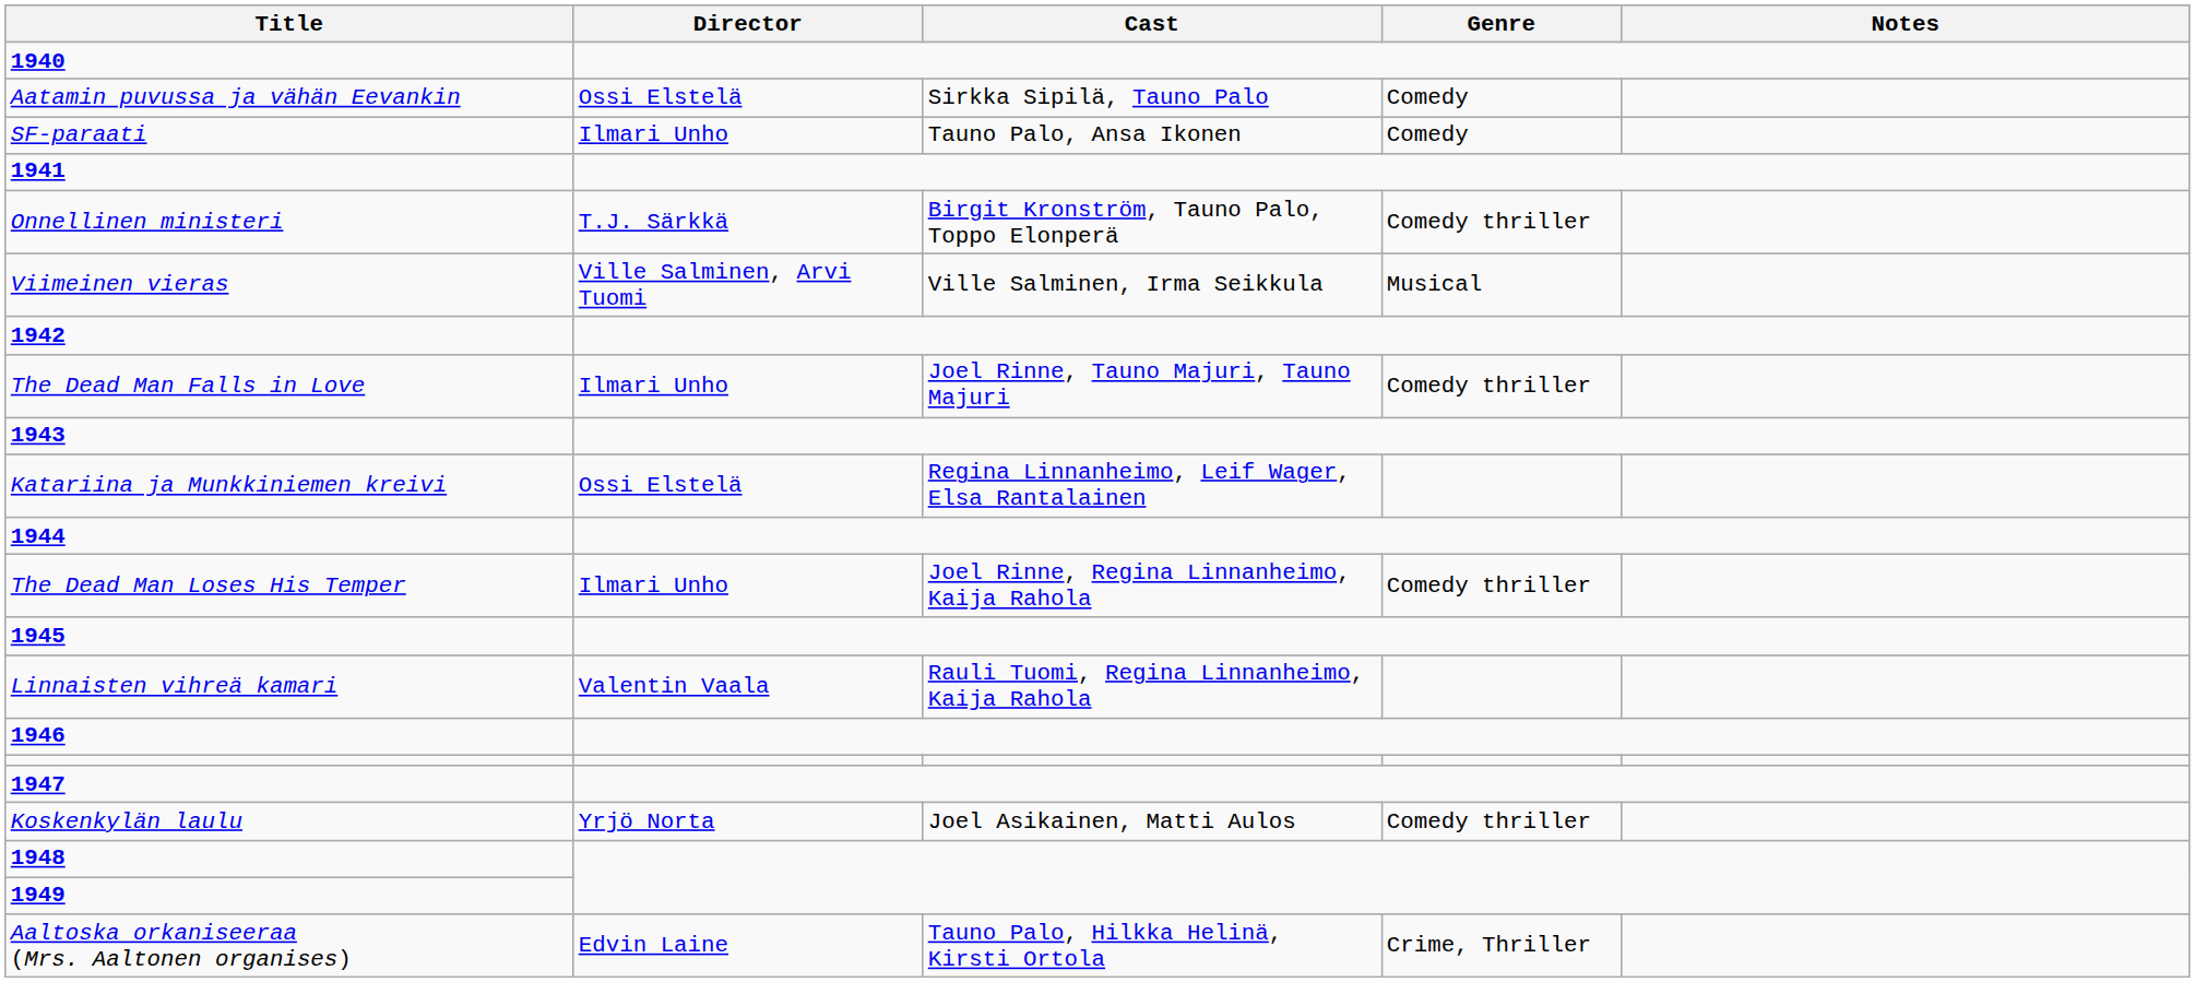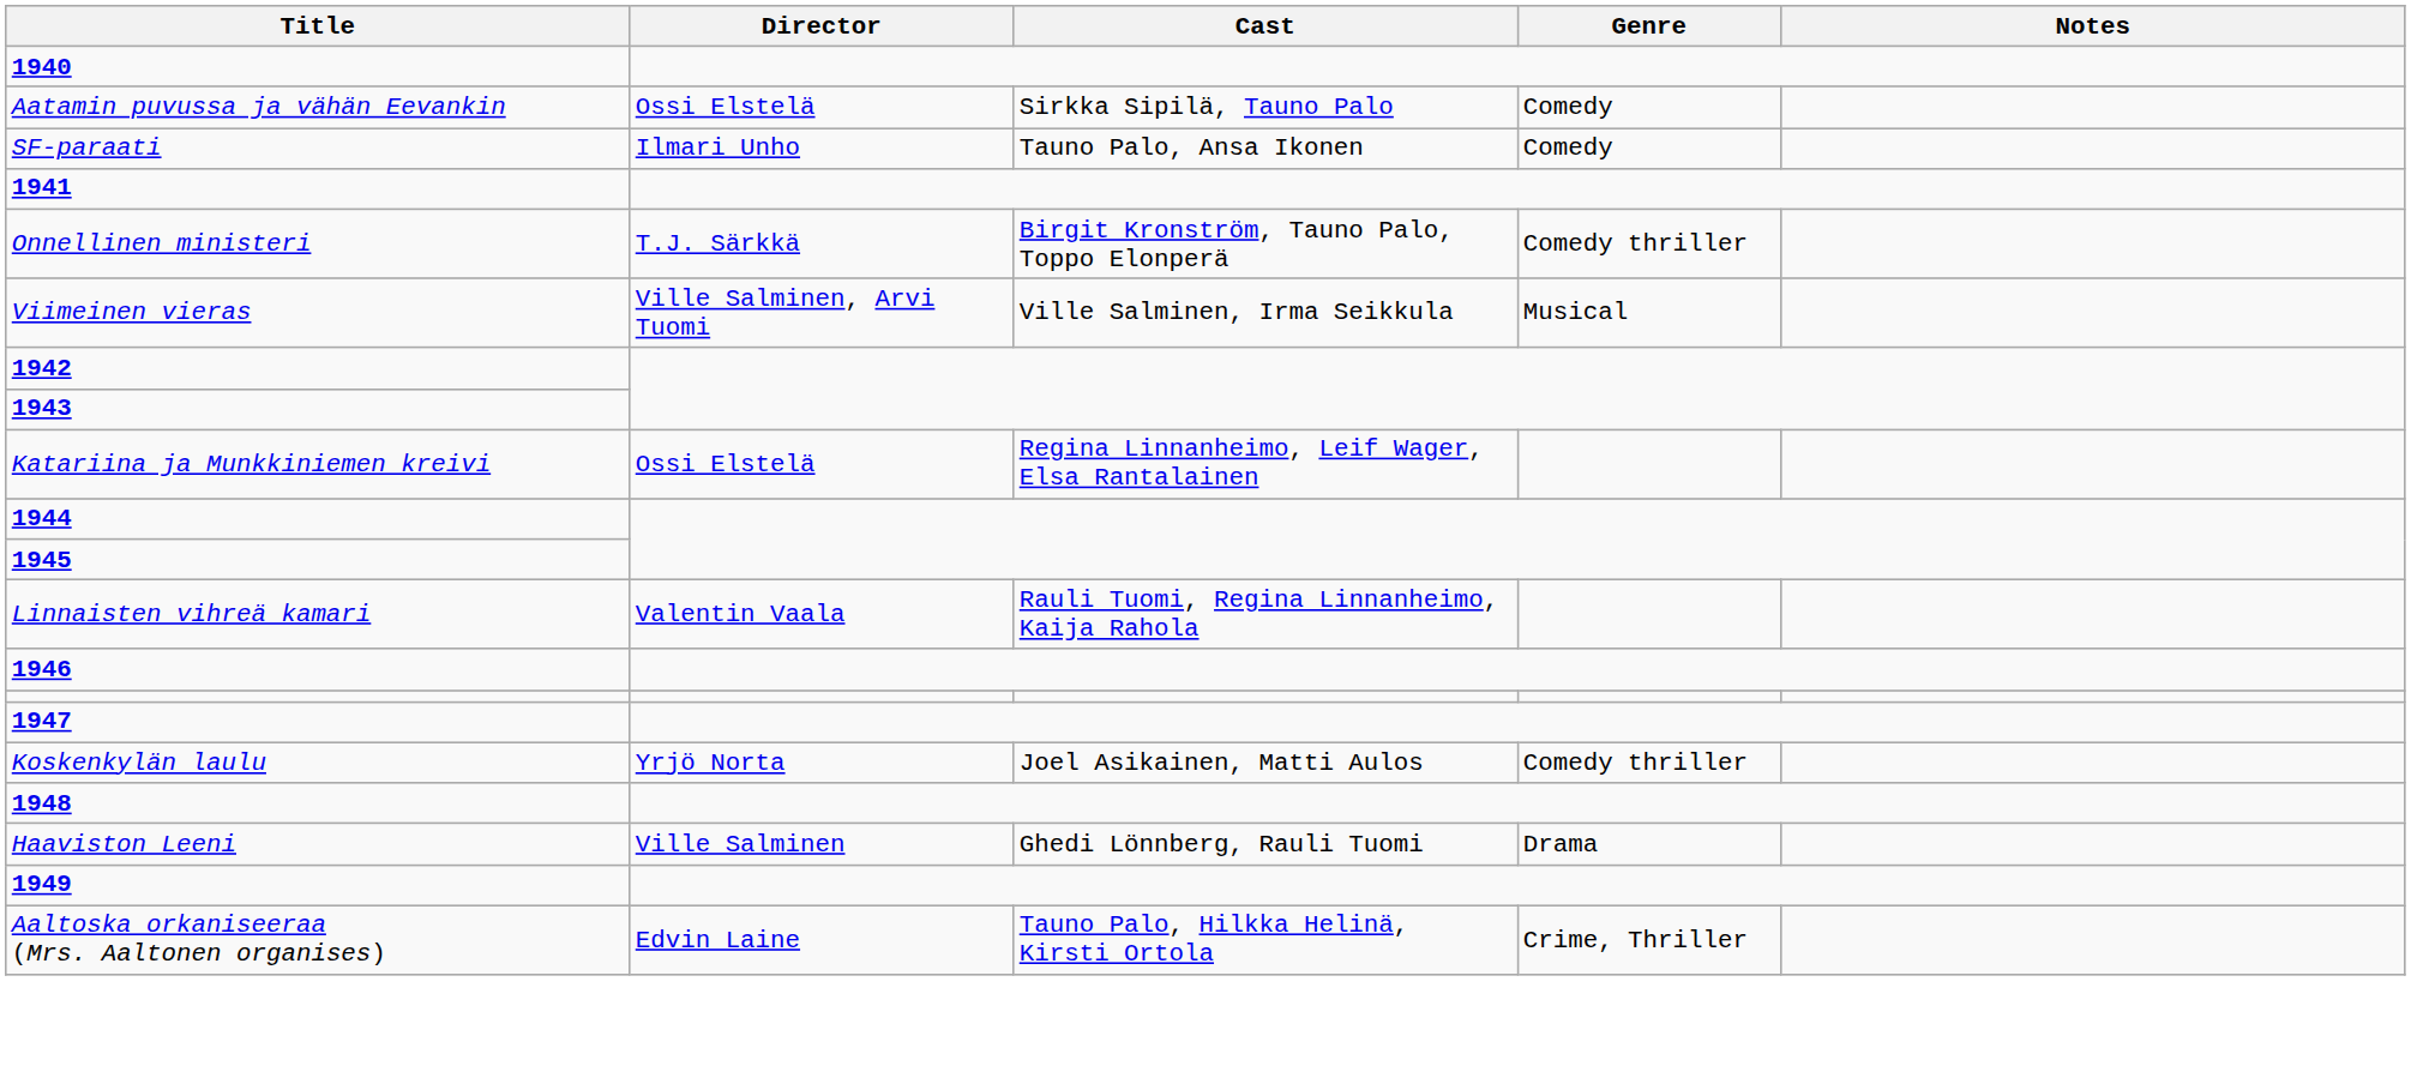 <table class="wikitable">
 <tr>
 <th width=26%>Title</th>
 <th width=16%>Director</th>
 <th width=21%>Cast</th>
 <th width=11%>Genre</th>
 <th width=26%>Notes</th>
 </tr>
 <tr>
 <td><strong><a href='#'>1940</a></strong></td>
 </tr>
 <tr>
 <td><em><a href='#'>Aatamin puvussa ja vähän Eevankin</a></em></td>
 <td><a href='#'>Ossi Elstelä</a></td>
 <td>Sirkka Sipilä, <a href='#'>Tauno Palo</a></td>
 <td>Comedy</td>
 <td></td>
 </tr>
 <tr>
 <td><em><a href='#'>SF-paraati</a></em></td>
 <td><a href='#'>Ilmari Unho</a></td>
 <td>Tauno Palo, Ansa Ikonen</td>
 <td>Comedy</td>
 <td></td>
 </tr>
 <tr>
 <td><strong><a href='#'>1941</a></strong></td>
 </tr>
 <tr>
 <td><em><a href='#'>Onnellinen ministeri</a></em></td>
 <td><a href='#'>T.J. Särkkä</a></td>
 <td><a href='#'>Birgit Kronström</a>, Tauno Palo, Toppo Elonperä</td>
 <td>Comedy thriller</td>
 <td></td>
 </tr>
 <tr>
 <td><em><a href='#'>Viimeinen vieras</a></em></td>
 <td><a href='#'>Ville Salminen</a>, <a href='#'>Arvi Tuomi</a></td>
 <td>Ville Salminen, Irma Seikkula</td>
 <td>Musical</td>
 <td></td>
 </tr>
 <tr>
 <td><strong><a href='#'>1942</a></strong></td>
 </tr>
 <tr>
-<td><em><a href='#'>The Dead Man Falls in Love</a></em></td>
-<td><a href='#'>Ilmari Unho</a></td>
-<td><a href='#'>Joel Rinne</a>, <a href='#'>Tauno Majuri</a>, <a href='#'>Tauno Majuri</a></td>
-<td>Comedy thriller</td>
-<td></td>
-</tr>
-<tr>
 <td><strong><a href='#'>1943</a></strong></td>
 </tr>
 <tr>
 <td><em><a href='#'>Katariina ja Munkkiniemen kreivi</a></em></td>
 <td><a href='#'>Ossi Elstelä</a></td>
 <td><a href='#'>Regina Linnanheimo</a>, <a href='#'>Leif Wager</a>, <a href='#'>Elsa Rantalainen</a></td>
 <td></td>
 <td></td>
 </tr>
 <tr>
 <td><strong><a href='#'>1944</a></strong></td>
-</tr>
-<tr>
-<td><em><a href='#'>The Dead Man Loses His Temper</a></em></td>
-<td><a href='#'>Ilmari Unho</a></td>
-<td><a href='#'>Joel Rinne</a>, <a href='#'>Regina Linnanheimo</a>, <a href='#'>Kaija Rahola</a></td>
-<td>Comedy thriller</td>
-<td></td>
 </tr>
 <tr>
 <td><strong><a href='#'>1945</a></strong></td>
 </tr>
 <tr>
 <td><em><a href='#'>Linnaisten vihreä kamari</a></em></td>
 <td><a href='#'>Valentin Vaala</a></td>
 <td><a href='#'>Rauli Tuomi</a>, <a href='#'>Regina Linnanheimo</a>, <a href='#'>Kaija Rahola</a></td>
 <td></td>
 <td></td>
 </tr>
 <tr>
 <td><strong><a href='#'>1946</a></strong></td>
 </tr>
 <tr>
 <td></td>
 <td></td>
 <td></td>
 <td></td>
 <td></td>
 </tr>
 <tr>
 <td><strong><a href='#'>1947</a></strong></td>
 </tr>
 <tr>
 <td><em><a href='#'>Koskenkylän laulu</a></em></td>
 <td><a href='#'>Yrjö Norta</a></td>
 <td>Joel Asikainen, Matti Aulos</td>
 <td>Comedy thriller</td>
 <td></td>
 </tr>
 <tr>
 <td><strong><a href='#'>1948</a></strong></td>
 </tr>
 <tr>
+<td><em><a href='#'>Haaviston Leeni</a></em></td>
+<td><a href='#'>Ville Salminen</a></td>
+<td>Ghedi Lönnberg, Rauli Tuomi</td>
+<td>Drama</td>
+<td></td>
+</tr>
+<tr>
 <td><strong><a href='#'>1949</a></strong></td>
 </tr>
 <tr>
 <td><em><a href='#'>Aaltoska orkaniseeraa</a></em><br>(<em>Mrs. Aaltonen organises</em>)</td>
 <td><a href='#'>Edvin Laine</a></td>
 <td><a href='#'>Tauno Palo</a>, <a href='#'>Hilkka Helinä</a>, <a href='#'>Kirsti Ortola</a></td>
 <td>Crime, Thriller</td>
 <td></td>
 </tr>
 </table>
